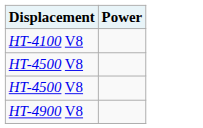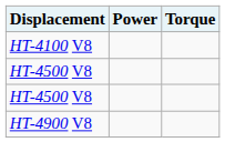 <table class="wikitable" style="float:left; margin-left:1em;">
 <tr>
 <th style="background:#e8f4f8;">Displacement</th>
 <th style="background:#e8f4f8;">Power</th>
+<th style="background:#e8f4f8;">Torque</th>
 </tr>
 <tr>
 <td>  <em><a href='#'>HT-4100</a></em> <a href='#'>V8</a></td>
+<td></td>
 <td></td>
 </tr>
 <tr>
 <td>  <em><a href='#'>HT-4500</a></em> <a href='#'>V8</a></td>
 <td></td>
+<td></td>
 </tr>
 <tr>
 <td>  <em><a href='#'>HT-4500</a></em> <a href='#'>V8</a></td>
+<td></td>
 <td></td>
 </tr>
 <tr>
 <td>  <em><a href='#'>HT-4900</a></em> <a href='#'>V8</a></td>
 <td></td>
+<td></td>
 </tr>
 </table>
